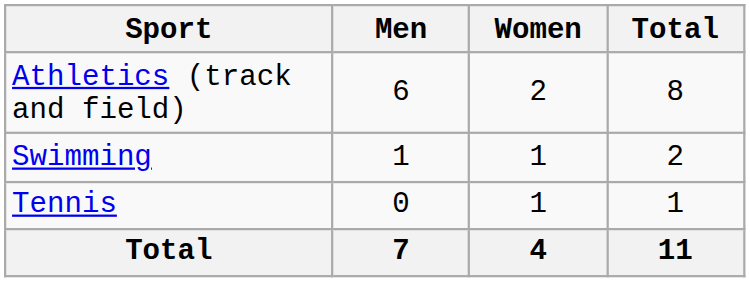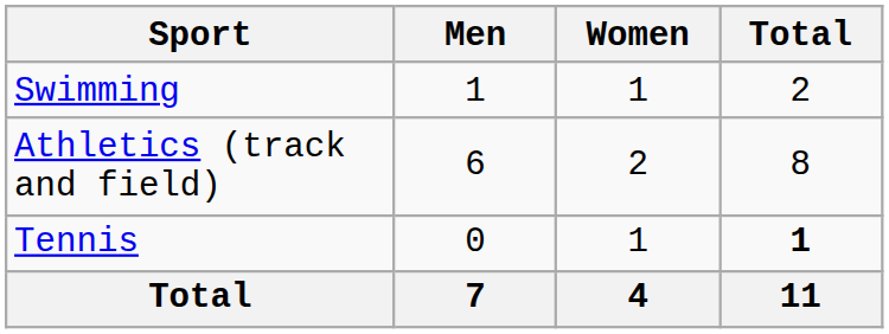 <table class="wikitable sortable" style="text-align:center;">
 <tr>
 <th width=140>Sport</th>
 <th width=55>Men</th>
 <th width=55>Women</th>
 <th width=55>Total</th>
 </tr>
 <tr>
+<td align=left><a href='#'>Swimming</a></td>
+<td>1</td>
+<td>1</td>
+<td>2</td>
+</tr>
+<tr>
 <td align=left><a href='#'>Athletics</a> (track and field)</td>
 <td>6</td>
 <td>2</td>
 <td>8</td>
 </tr>
 <tr>
-<td align=left><a href='#'>Swimming</a></td>
-<td>1</td>
-<td>1</td>
-<td>2</td>
-</tr>
-<tr>
 <td align=left><a href='#'>Tennis</a></td>
 <td>0</td>
 <td>1</td>
-<td>1</td>
+<td><strong>1</strong></td>
 </tr>
 <tr>
 <th>Total</th>
 <th>7</th>
 <th>4</th>
 <th>11</th>
 </tr>
 </table>
